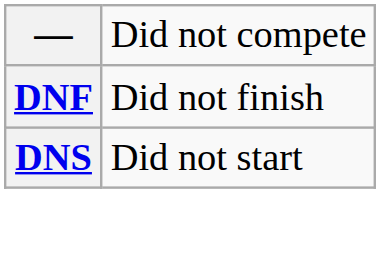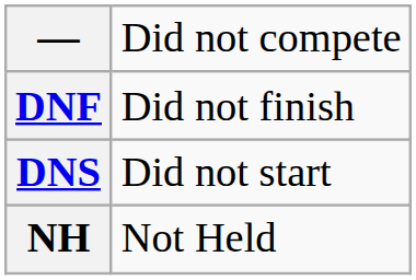 <table class="wikitable plainrowheaders">
 <tr>
 <th scope="row">—</th>
 <td>Did not compete</td>
 </tr>
 <tr>
 <th scope="row"><a href='#'>DNF</a></th>
 <td>Did not finish</td>
 </tr>
 <tr>
 <th scope="row"><a href='#'>DNS</a></th>
 <td>Did not start</td>
 </tr>
+<tr>
+<th scope="row">NH</th>
+<td>Not Held</td>
+</tr>
 </table>
